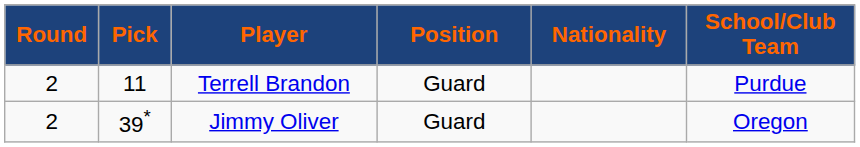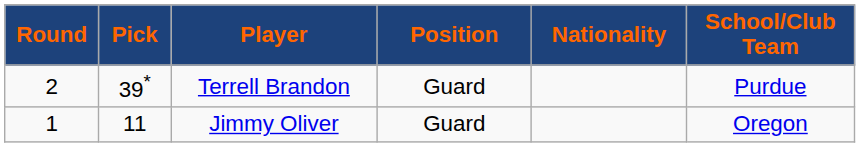 <table class="wikitable sortable sortable">
 <tr>
 <th style="background:#1D427B;color:#F60;" width="7%">Round</th>
 <th style="background:#1D427B;color:#F60;" width="7%">Pick</th>
 <th style="background:#1D427B;color:#F60;" width="20%">Player</th>
 <th style="background:#1D427B;color:#F60;" width="15%">Position</th>
 <th style="background:#1D427B;color:#F60;" width="15%">Nationality</th>
 <th style="background:#1D427B;color:#F60;" width="15%">School/Club Team</th>
 </tr>
 <tr style="text-align:center;">
 <td>2</td>
-<td>11</td>
+<td>39<sup>*</sup></td>
 <td><a href='#'>Terrell Brandon</a></td>
 <td>Guard</td>
 <td></td>
 <td><a href='#'>Purdue</a></td>
 </tr>
 <tr style="text-align:center;">
-<td>2</td>
-<td>39<sup>*</sup></td>
+<td>1</td>
+<td>11</td>
 <td><a href='#'>Jimmy Oliver</a></td>
 <td>Guard</td>
 <td></td>
 <td><a href='#'>Oregon</a></td>
 </tr>
 </table>
